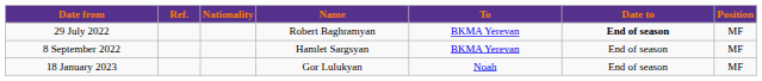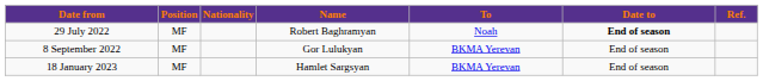 <table class="wikitable"  style="text-align:center; font-size:90%; ">
 <tr>
 <th style="background:#55308D; color:#FF7F00; width:200px;">Date from</th>
-<th style="background:#55308D; color:#FF7F00; width:50px;">Ref.</th>
+<th style="background:#55308D; color:#FF7F00; width:50px;">Position</th>
 <th style="background:#55308D; color:#FF7F00; width:50px;">Nationality</th>
 <th style="background:#55308D; color:#FF7F00; width:200px;">Name</th>
 <th style="background:#55308D; color:#FF7F00; width:200px;">To</th>
 <th style="background:#55308D; color:#FF7F00; width:200px;">Date to</th>
-<th style="background:#55308D; color:#FF7F00; width:50px;">Position</th>
+<th style="background:#55308D; color:#FF7F00; width:50px;">Ref.</th>
 </tr>
 <tr>
 <td>29 July 2022</td>
-<td></td>
+<td>MF</td>
 <td></td>
 <td>Robert Baghramyan</td>
-<td><a href='#'>BKMA Yerevan</a></td>
+<td><a href='#'>Noah</a></td>
 <td><strong>End of season</strong></td>
-<td>MF</td>
+<td></td>
 </tr>
 <tr>
 <td>8 September 2022</td>
+<td>MF</td>
 <td></td>
+<td>Gor Lulukyan</td>
+<td><a href='#'>BKMA Yerevan</a></td>
+<td>End of season</td>
+<td></td>
+</tr>
+<tr>
+<td>18 January 2023</td>
+<td>MF</td>
 <td></td>
 <td>Hamlet Sargsyan</td>
 <td><a href='#'>BKMA Yerevan</a></td>
 <td>End of season</td>
-<td>MF</td>
-</tr>
-<tr>
-<td>18 January 2023</td>
 <td></td>
-<td></td>
-<td>Gor Lulukyan</td>
-<td><a href='#'>Noah</a></td>
-<td>End of season</td>
-<td>MF</td>
 </tr>
 </table>
